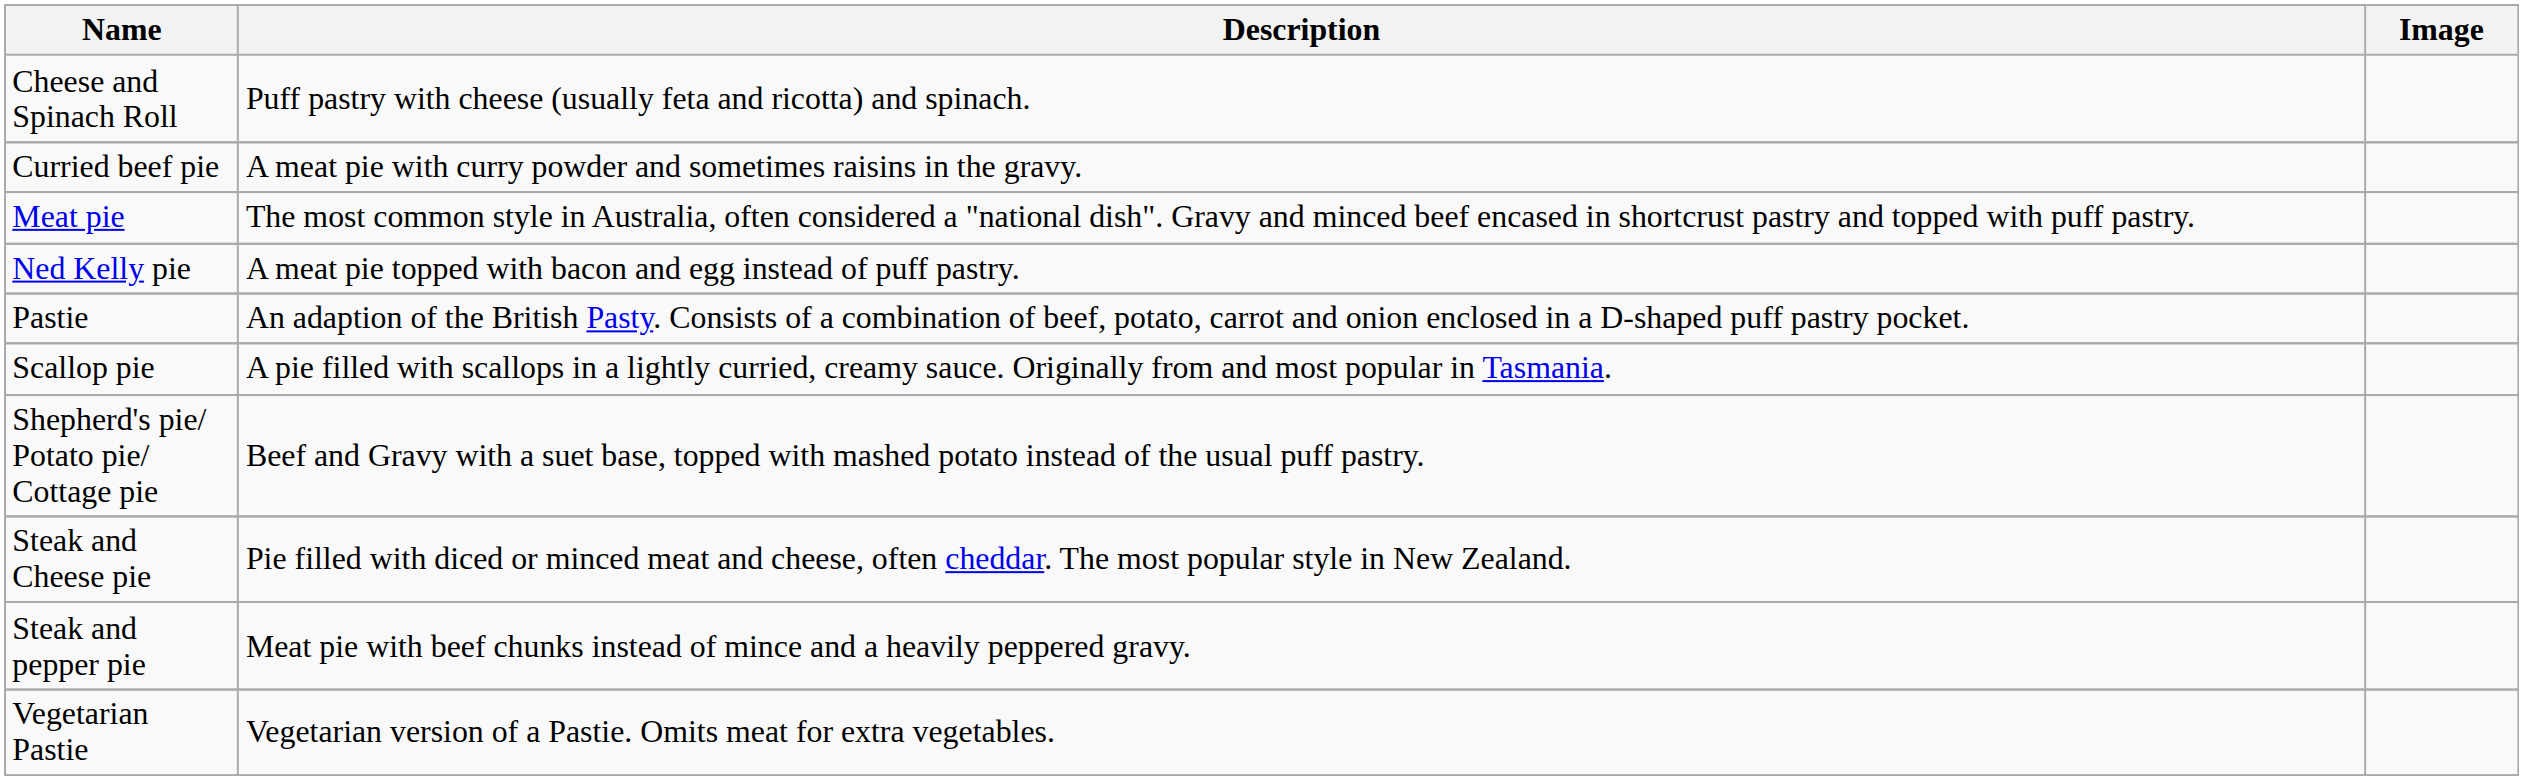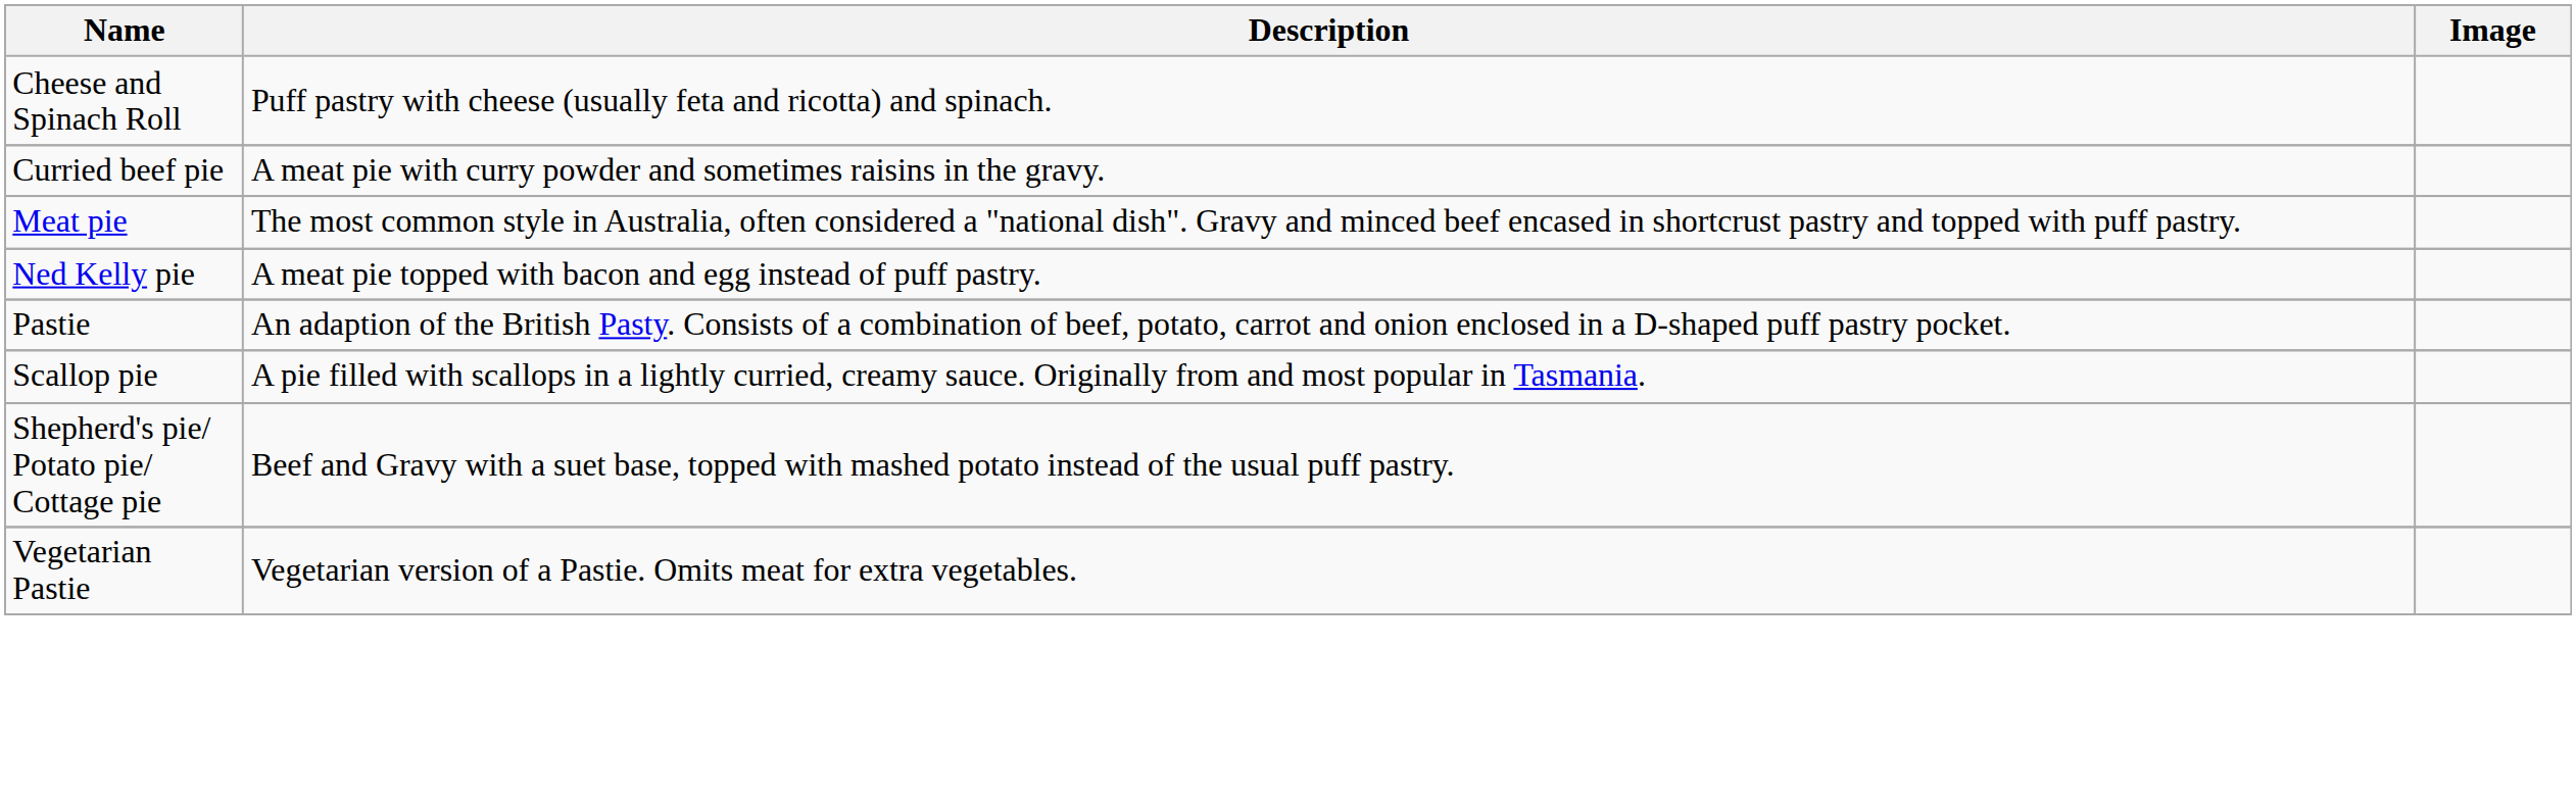 <table class="wikitable sortable" style="width:100%;">
 <tr>
 <th style="width:110px;">Name</th>
 <th>Description</th>
 <th class="unsortable" style="width:70px;">Image</th>
 </tr>
 <tr>
 <td>Cheese and Spinach Roll</td>
 <td>Puff pastry with cheese (usually feta and ricotta) and spinach.</td>
 <td></td>
 </tr>
 <tr>
 </tr>
 <tr>
 <td>Curried beef pie</td>
 <td>A meat pie with curry powder and sometimes raisins in the gravy.</td>
 <td></td>
 </tr>
 <tr>
 </tr>
 <tr>
 <td><a href='#'>Meat pie</a></td>
 <td>The most common style in Australia, often considered a "national dish". Gravy and minced beef encased in shortcrust pastry and topped with puff pastry.</td>
 <td></td>
 </tr>
 <tr>
 </tr>
 <tr>
 <td><a href='#'>Ned Kelly</a> pie</td>
 <td>A meat pie topped with bacon and egg instead of puff pastry.</td>
 <td></td>
 </tr>
 <tr>
 </tr>
 <tr>
 <td>Pastie</td>
 <td>An adaption of the British <a href='#'>Pasty</a>. Consists of a combination of beef, potato, carrot and onion enclosed in a D-shaped puff pastry pocket.</td>
 <td></td>
 </tr>
 <tr>
 </tr>
 <tr>
 <td>Scallop pie</td>
 <td>A pie filled with scallops in a lightly curried, creamy sauce. Originally from and most popular in <a href='#'>Tasmania</a>.</td>
 <td></td>
 </tr>
 <tr>
 </tr>
 <tr>
 <td>Shepherd's pie/ Potato pie/ Cottage pie</td>
 <td>Beef and Gravy with a suet base, topped with mashed potato instead of the usual puff pastry.</td>
 <td></td>
 </tr>
 <tr>
 </tr>
 <tr>
-<td>Steak and Cheese pie</td>
-<td>Pie filled with diced or minced meat and cheese, often <a href='#'>cheddar</a>. The most popular style in New Zealand.</td>
-<td></td>
-</tr>
-<tr>
-</tr>
-<tr>
-<td>Steak and pepper pie</td>
-<td>Meat pie with beef chunks instead of mince and a heavily peppered gravy.</td>
-<td></td>
 </tr>
 <tr>
 </tr>
 <tr>
 <td>Vegetarian Pastie</td>
 <td>Vegetarian version of a Pastie. Omits meat for extra vegetables.</td>
 <td></td>
 </tr>
 </table>
